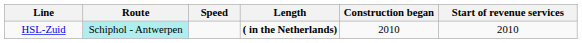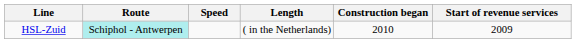 <table class="wikitable">
 <tr>
 <th scope="col" width="110">Line</th>
 <th scope="col" width="150">Route</th>
 <th scope="col" width="70">Speed</th>
 <th scope="col" width="70">Length</th>
 <th scope="col" width="140">Construction began</th>
 <th scope="col" width="200">Start of revenue services</th>
 </tr>
 <tr>
 <td align=center><a href='#'>HSL-Zuid</a></td>
 <td align=center style="background: paleturquoise;">Schiphol - Antwerpen</td>
 <td align=center></td>
-<td align=center><strong> ( in the Netherlands)</strong></td>
+<td align=center> ( in the Netherlands)</td>
 <td align=center>2010</td>
-<td align=center>2010</td>
+<td align=center>2009</td>
 </tr>
 </table>
